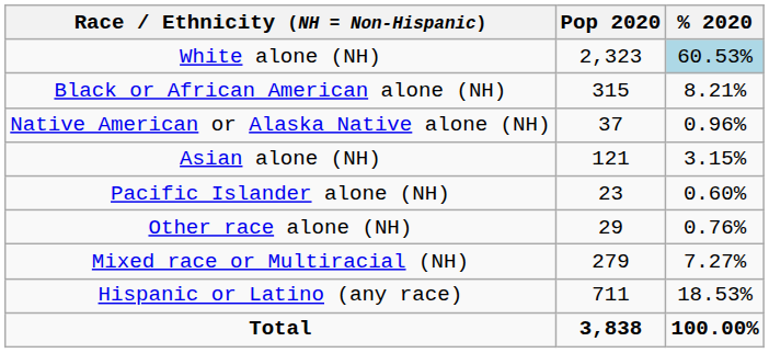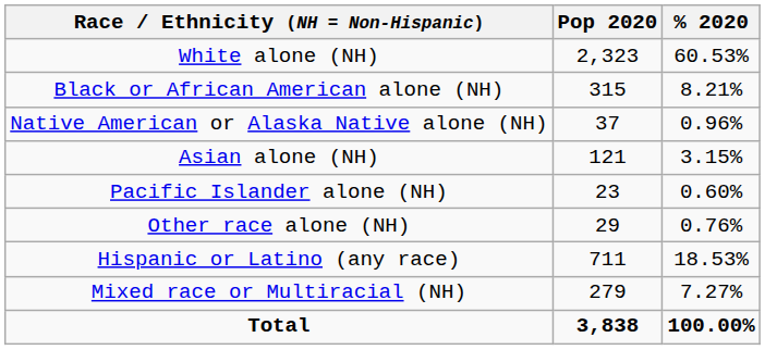 <table class="wikitable"  style="text-align:center;">
 <tr>
 <th>Race / Ethnicity <small>(<em>NH = Non-Hispanic</em>)</small></th>
 <th>Pop 2020</th>
 <th>% 2020</th>
 </tr>
 <tr>
 <td><a href='#'>White</a> alone (NH)</td>
 <td>2,323</td>
-<td style="background: lightblue;">60.53%</td>
+<td>60.53%</td>
 </tr>
 <tr>
 <td><a href='#'>Black or African American</a> alone (NH)</td>
 <td>315</td>
 <td>8.21%</td>
 </tr>
 <tr>
 <td><a href='#'>Native American</a> or <a href='#'>Alaska Native</a> alone (NH)</td>
 <td>37</td>
 <td>0.96%</td>
 </tr>
 <tr>
 <td><a href='#'>Asian</a> alone (NH)</td>
 <td>121</td>
 <td>3.15%</td>
 </tr>
 <tr>
 <td><a href='#'>Pacific Islander</a> alone (NH)</td>
 <td>23</td>
 <td>0.60%</td>
 </tr>
 <tr>
 <td><a href='#'>Other race</a> alone (NH)</td>
 <td>29</td>
 <td>0.76%</td>
 </tr>
 <tr>
+<td><a href='#'>Hispanic or Latino</a> (any race)</td>
+<td>711</td>
+<td>18.53%</td>
+</tr>
+<tr>
 <td><a href='#'>Mixed race or Multiracial</a> (NH)</td>
 <td>279</td>
 <td>7.27%</td>
-</tr>
-<tr>
-<td><a href='#'>Hispanic or Latino</a> (any race)</td>
-<td>711</td>
-<td>18.53%</td>
 </tr>
 <tr>
 <td><strong>Total</strong></td>
 <td><strong>3,838</strong></td>
 <td><strong>100.00%</strong></td>
 </tr>
 </table>
